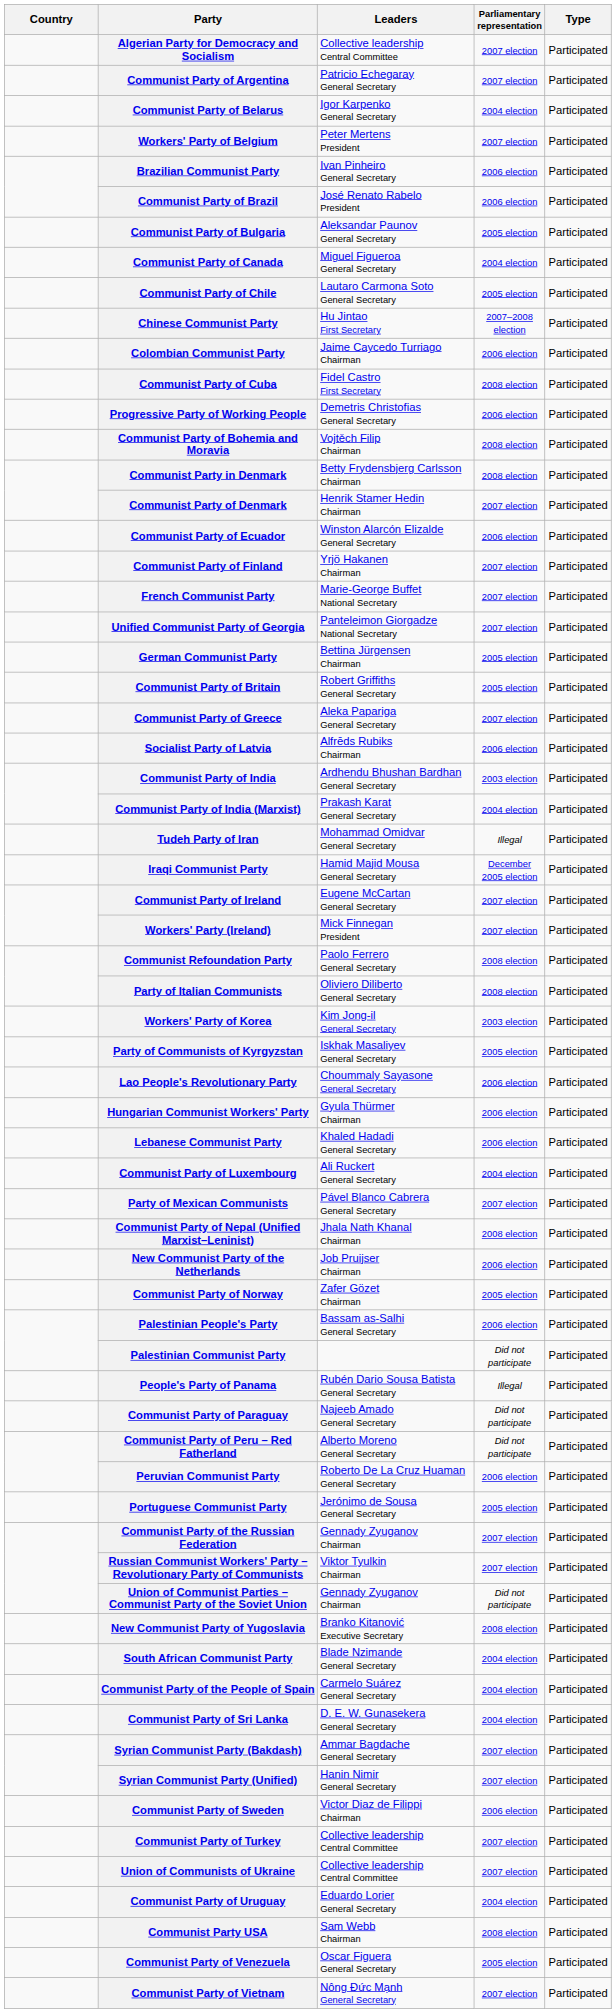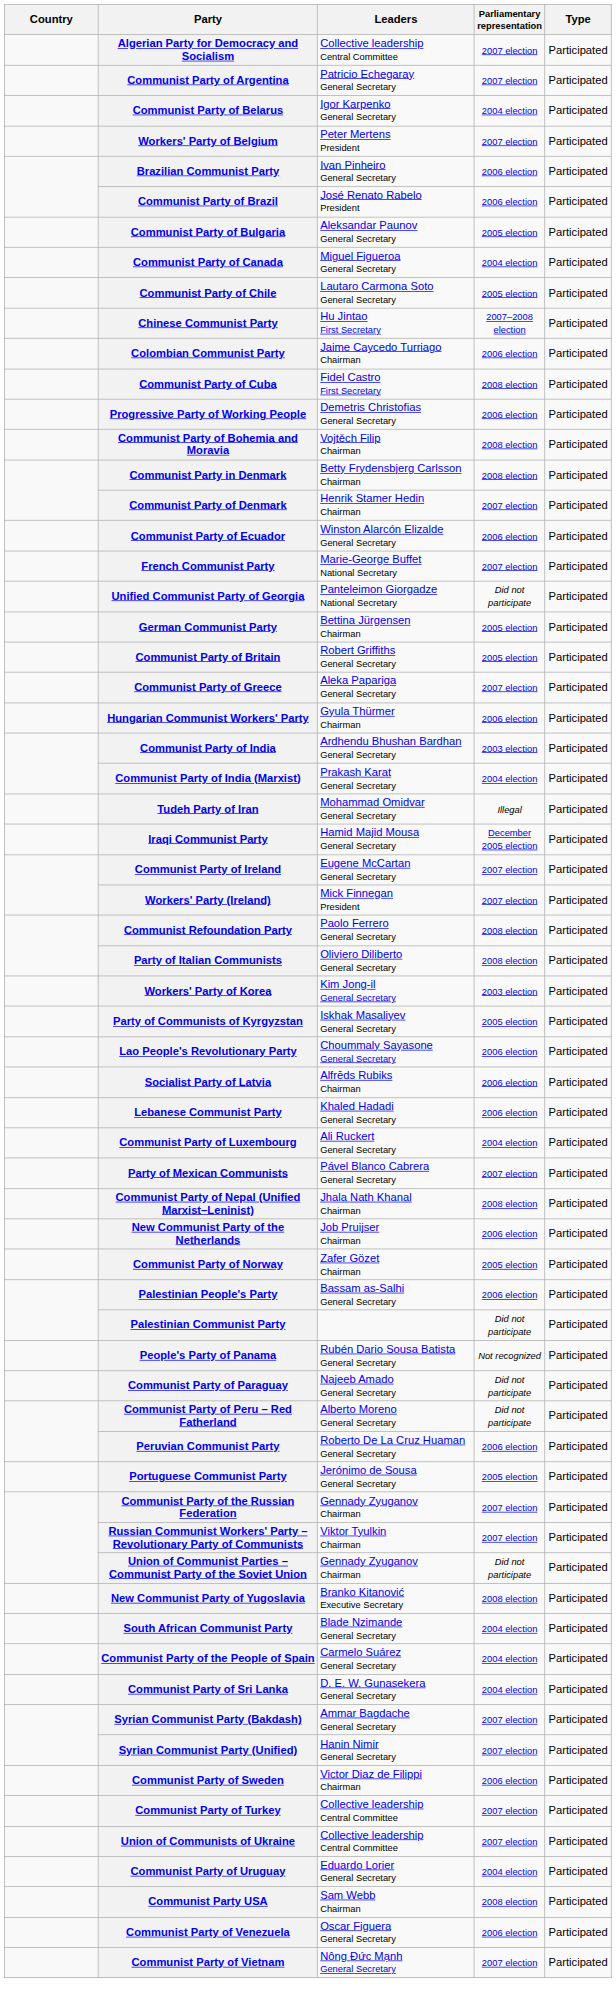 <table class="wikitable mw-collapsible mw-collapsed">
 <tr>
 <th width="15%" scope="col" class=unsortable>Country</th>
 <th width="35%" scope="col">Party</th>
 <th width="25%" scope="col" class=unsortable>Leaders</th>
 <th width="4%" scope="col"><small>Parliamentary<br>representation</small></th>
 <th width="10%" scope="col">Type</th>
 </tr>
 <tr>
 <td></td>
 <th scope="row"><a href='#'>Algerian Party for Democracy and Socialism</a></th>
 <td><a href='#'>Collective leadership</a><br><small>Central Committee</small></td>
 <td align="center"><small><a href='#'>2007 election</a></small></td>
 <td align="center">Participated</td>
 </tr>
 <tr>
 <td></td>
 <th scope="row"><a href='#'>Communist Party of Argentina</a></th>
 <td><a href='#'>Patricio Echegaray</a><br><small>General Secretary</small></td>
 <td align="center"><small><a href='#'>2007 election</a></small></td>
 <td align="center">Participated</td>
 </tr>
 <tr>
 <td></td>
 <th scope="row"><a href='#'>Communist Party of Belarus</a></th>
 <td><a href='#'>Igor Karpenko</a><br><small>General Secretary</small></td>
 <td align="center"><small><a href='#'>2004 election</a></small></td>
 <td align="center">Participated</td>
 </tr>
 <tr>
 <td></td>
 <th scope="row"><a href='#'>Workers' Party of Belgium</a></th>
 <td><a href='#'>Peter Mertens</a><br><small>President</small></td>
 <td align="center"><small><a href='#'>2007 election</a></small></td>
 <td align="center">Participated</td>
 </tr>
 <tr>
 <td rowspan="2"></td>
 <th scope="row"><a href='#'>Brazilian Communist Party</a></th>
 <td><a href='#'>Ivan Pinheiro</a><br><small>General Secretary</small></td>
 <td align="center"><small><a href='#'>2006 election</a></small></td>
 <td align="center">Participated</td>
 </tr>
 <tr>
 <th scope="row"><a href='#'>Communist Party of Brazil</a></th>
 <td><a href='#'>José Renato Rabelo</a><br><small>President</small></td>
 <td align="center"><small><a href='#'>2006 election</a></small></td>
 <td align="center">Participated</td>
 </tr>
 <tr>
 <td></td>
 <th scope="row"><a href='#'>Communist Party of Bulgaria</a></th>
 <td><a href='#'>Aleksandar Paunov</a><br><small>General Secretary</small></td>
 <td align="center"><small><a href='#'>2005 election</a></small></td>
 <td align="center">Participated</td>
 </tr>
 <tr>
 <td></td>
 <th scope="row"><a href='#'>Communist Party of Canada</a></th>
 <td><a href='#'>Miguel Figueroa</a><br><small>General Secretary</small></td>
 <td align="center"><small><a href='#'>2004 election</a></small></td>
 <td align="center">Participated</td>
 </tr>
 <tr>
 <td></td>
 <th scope="row"><a href='#'>Communist Party of Chile</a></th>
 <td><a href='#'>Lautaro Carmona Soto</a><br><small>General Secretary</small></td>
 <td align="center"><small><a href='#'>2005 election</a></small></td>
 <td align="center">Participated</td>
 </tr>
 <tr>
 <td></td>
 <th scope="row"><a href='#'>Chinese Communist Party</a></th>
 <td><a href='#'>Hu Jintao</a><br><small><a href='#'>First Secretary</a></small></td>
 <td align="center"><small><a href='#'>2007–2008 election</a></small></td>
 <td align="center">Participated</td>
 </tr>
 <tr>
 <td></td>
 <th scope="row"><a href='#'>Colombian Communist Party</a></th>
 <td><a href='#'>Jaime Caycedo Turriago</a><br><small>Chairman</small></td>
 <td align="center"><small><a href='#'>2006 election</a></small></td>
 <td align="center">Participated</td>
 </tr>
 <tr>
 <td></td>
 <th scope="row"><a href='#'>Communist Party of Cuba</a></th>
 <td><a href='#'>Fidel Castro</a><br><small><a href='#'>First Secretary</a></small></td>
 <td align="center"><small><a href='#'>2008 election</a></small></td>
 <td align="center">Participated</td>
 </tr>
 <tr>
 <td></td>
 <th scope="row"><a href='#'>Progressive Party of Working People</a></th>
 <td><a href='#'>Demetris Christofias</a><br><small>General Secretary</small></td>
 <td align="center"><small><a href='#'>2006 election</a></small></td>
 <td align="center">Participated</td>
 </tr>
 <tr>
 <td></td>
 <th scope="row"><a href='#'>Communist Party of Bohemia and Moravia</a></th>
 <td><a href='#'>Vojtěch Filip</a><br><small>Chairman</small></td>
 <td align="center"><small><a href='#'>2008 election</a></small></td>
 <td align="center">Participated</td>
 </tr>
 <tr>
 <td rowspan="2"></td>
 <th scope="row"><a href='#'>Communist Party in Denmark</a></th>
 <td><a href='#'>Betty Frydensbjerg Carlsson</a><br><small>Chairman</small></td>
 <td align="center"><small><a href='#'>2008 election</a></small></td>
 <td align="center">Participated</td>
 </tr>
 <tr>
 <th scope="row"><a href='#'>Communist Party of Denmark</a></th>
 <td><a href='#'>Henrik Stamer Hedin</a><br><small>Chairman</small></td>
 <td align="center"><small><a href='#'>2007 election</a></small></td>
 <td align="center">Participated</td>
 </tr>
 <tr>
 <td></td>
 <th scope="row"><a href='#'>Communist Party of Ecuador</a></th>
 <td><a href='#'>Winston Alarcón Elizalde</a><br><small>General Secretary</small></td>
 <td align="center"><small><a href='#'>2006 election</a></small></td>
 <td align="center">Participated</td>
 </tr>
 <tr>
 <td></td>
-<th scope="row"><a href='#'>Communist Party of Finland</a></th>
-<td><a href='#'>Yrjö Hakanen</a><br><small>Chairman</small></td>
-<td align="center"><small><a href='#'>2007 election</a></small></td>
-<td align="center">Participated</td>
-</tr>
-<tr>
-<td></td>
 <th scope="row"><a href='#'>French Communist Party</a></th>
 <td><a href='#'>Marie-George Buffet</a><br><small>National Secretary</small></td>
 <td align="center"><small><a href='#'>2007 election</a></small></td>
 <td align="center">Participated</td>
 </tr>
 <tr>
 <td></td>
 <th scope="row"><a href='#'>Unified Communist Party of Georgia</a></th>
 <td><a href='#'>Panteleimon Giorgadze</a><br><small>National Secretary</small></td>
-<td align="center"><small><a href='#'>2007 election</a></small></td>
+<td align="center"><small><em>Did not participate</em></small></td>
 <td align="center">Participated</td>
 </tr>
 <tr>
 <td></td>
 <th scope="row"><a href='#'>German Communist Party</a></th>
 <td><a href='#'>Bettina Jürgensen</a><br><small>Chairman</small></td>
 <td align="center"><small><a href='#'>2005 election</a></small></td>
 <td align="center">Participated</td>
 </tr>
 <tr>
 <td></td>
 <th scope="row"><a href='#'>Communist Party of Britain</a></th>
 <td><a href='#'>Robert Griffiths</a><br><small>General Secretary</small></td>
 <td align="center"><small><a href='#'>2005 election</a></small></td>
 <td align="center">Participated</td>
 </tr>
 <tr>
 <td></td>
 <th scope="row"><a href='#'>Communist Party of Greece</a></th>
 <td><a href='#'>Aleka Papariga</a><br><small>General Secretary</small></td>
 <td align="center"><small><a href='#'>2007 election</a></small></td>
 <td align="center">Participated</td>
 </tr>
 <tr>
 <td></td>
-<th scope="row"><a href='#'>Socialist Party of Latvia</a></th>
-<td><a href='#'>Alfrēds Rubiks</a><br><small>Chairman</small></td>
+<th scope="row"><a href='#'>Hungarian Communist Workers' Party</a></th>
+<td><a href='#'>Gyula Thürmer</a><br><small>Chairman</small></td>
 <td align="center"><small><a href='#'>2006 election</a></small></td>
 <td align="center">Participated</td>
 </tr>
 <tr>
 <td rowspan="2"></td>
 <th scope="row"><a href='#'>Communist Party of India</a></th>
 <td><a href='#'>Ardhendu Bhushan Bardhan</a><br><small>General Secretary</small></td>
 <td align="center"><small><a href='#'>2003 election</a></small></td>
 <td align="center">Participated</td>
 </tr>
 <tr>
 <th scope="row"><a href='#'>Communist Party of India (Marxist)</a></th>
 <td><a href='#'>Prakash Karat</a><br><small>General Secretary</small></td>
 <td align="center"><small><a href='#'>2004 election</a></small></td>
 <td align="center">Participated</td>
 </tr>
 <tr>
 <td></td>
 <th scope="row"><a href='#'>Tudeh Party of Iran</a></th>
 <td><a href='#'>Mohammad Omidvar</a><br><small>General Secretary</small></td>
 <td align="center"><small><em>Illegal</em></small></td>
 <td align="center">Participated</td>
 </tr>
 <tr>
 <td></td>
 <th scope="row"><a href='#'>Iraqi Communist Party</a></th>
 <td><a href='#'>Hamid Majid Mousa</a><br><small>General Secretary</small></td>
 <td align="center"><small><a href='#'>December 2005 election</a></small></td>
 <td align="center">Participated</td>
 </tr>
 <tr>
 <td rowspan="2"></td>
 <th scope="row"><a href='#'>Communist Party of Ireland</a></th>
 <td><a href='#'>Eugene McCartan</a><br><small>General Secretary</small></td>
 <td align="center"><small><a href='#'>2007 election</a></small></td>
 <td align="center">Participated</td>
 </tr>
 <tr>
 <th scope="row"><a href='#'>Workers' Party (Ireland)</a></th>
 <td><a href='#'>Mick Finnegan</a><br><small>President</small></td>
 <td align="center"><small><a href='#'>2007 election</a></small></td>
 <td align="center">Participated</td>
 </tr>
 <tr>
 <td rowspan="2"></td>
 <th scope="row"><a href='#'>Communist Refoundation Party</a></th>
 <td><a href='#'>Paolo Ferrero</a><br><small>General Secretary</small></td>
 <td align="center"><small><a href='#'>2008 election</a></small></td>
 <td align="center">Participated</td>
 </tr>
 <tr>
 <th scope="row"><a href='#'>Party of Italian Communists</a></th>
 <td><a href='#'>Oliviero Diliberto</a><br><small>General Secretary</small></td>
 <td align="center"><small><a href='#'>2008 election</a></small></td>
 <td align="center">Participated</td>
 </tr>
 <tr>
 <td></td>
 <th scope="row"><a href='#'>Workers' Party of Korea</a></th>
 <td><a href='#'>Kim Jong-il</a><br><small><a href='#'>General Secretary</a></small></td>
 <td align="center"><small><a href='#'>2003 election</a></small></td>
 <td align="center">Participated</td>
 </tr>
 <tr>
 <td></td>
 <th scope="row"><a href='#'>Party of Communists of Kyrgyzstan</a></th>
 <td><a href='#'>Iskhak Masaliyev</a><br><small>General Secretary</small></td>
 <td align="center"><small><a href='#'>2005 election</a></small></td>
 <td align="center">Participated</td>
 </tr>
 <tr>
 <td></td>
 <th scope="row"><a href='#'>Lao People's Revolutionary Party</a></th>
 <td><a href='#'>Choummaly Sayasone</a><br><small><a href='#'>General Secretary</a></small></td>
 <td align="center"><small><a href='#'>2006 election</a></small></td>
 <td align="center">Participated</td>
 </tr>
 <tr>
 <td></td>
-<th scope="row"><a href='#'>Hungarian Communist Workers' Party</a></th>
-<td><a href='#'>Gyula Thürmer</a><br><small>Chairman</small></td>
+<th scope="row"><a href='#'>Socialist Party of Latvia</a></th>
+<td><a href='#'>Alfrēds Rubiks</a><br><small>Chairman</small></td>
 <td align="center"><small><a href='#'>2006 election</a></small></td>
 <td align="center">Participated</td>
 </tr>
 <tr>
 <td></td>
 <th scope="row"><a href='#'>Lebanese Communist Party</a></th>
 <td><a href='#'>Khaled Hadadi</a><br><small>General Secretary</small></td>
 <td align="center"><small><a href='#'>2006 election</a></small></td>
 <td align="center">Participated</td>
 </tr>
 <tr>
 <td></td>
 <th scope="row"><a href='#'>Communist Party of Luxembourg</a></th>
 <td><a href='#'>Ali Ruckert</a><br><small>General Secretary</small></td>
 <td align="center"><small><a href='#'>2004 election</a></small></td>
 <td align="center">Participated</td>
 </tr>
 <tr>
 <td></td>
 <th scope="row"><a href='#'>Party of Mexican Communists</a></th>
 <td><a href='#'>Pável Blanco Cabrera</a><br><small>General Secretary</small></td>
 <td align="center"><small><a href='#'>2007 election</a></small></td>
 <td align="center">Participated</td>
 </tr>
 <tr>
 <td></td>
 <th scope="row"><a href='#'>Communist Party of Nepal (Unified Marxist–Leninist)</a></th>
 <td><a href='#'>Jhala Nath Khanal</a><br><small>Chairman</small></td>
 <td align="center"><small><a href='#'>2008 election</a></small></td>
 <td align="center">Participated</td>
 </tr>
 <tr>
 <td></td>
 <th scope="row"><a href='#'>New Communist Party of the Netherlands</a></th>
 <td><a href='#'>Job Pruijser</a><br><small>Chairman</small></td>
 <td align="center"><small><a href='#'>2006 election</a></small></td>
 <td align="center">Participated</td>
 </tr>
 <tr>
 <td></td>
 <th scope="row"><a href='#'>Communist Party of Norway</a></th>
 <td><a href='#'>Zafer Gözet</a><br><small>Chairman</small></td>
 <td align="center"><small><a href='#'>2005 election</a></small></td>
 <td align="center">Participated</td>
 </tr>
 <tr>
 <td rowspan="2"></td>
 <th scope="row"><a href='#'>Palestinian People's Party</a></th>
 <td><a href='#'>Bassam as-Salhi</a><br><small>General Secretary</small></td>
 <td align="center"><small><a href='#'>2006 election</a></small></td>
 <td align="center">Participated</td>
 </tr>
 <tr>
 <th scope="row"><a href='#'>Palestinian Communist Party</a></th>
 <td></td>
 <td align="center"><small><em>Did not participate</em></small></td>
 <td align="center">Participated</td>
 </tr>
 <tr>
 <td></td>
 <th scope="row"><a href='#'>People's Party of Panama</a></th>
 <td><a href='#'>Rubén Dario Sousa Batista</a><br><small>General Secretary</small></td>
-<td align="center"><small><em>Illegal</em></small></td>
+<td align="center"><small><em>Not recognized</em></small></td>
 <td align="center">Participated</td>
 </tr>
 <tr>
 <td></td>
 <th scope="row"><a href='#'>Communist Party of Paraguay</a></th>
 <td><a href='#'>Najeeb Amado</a><br><small>General Secretary</small></td>
 <td align="center"><small><em>Did not participate</em></small></td>
 <td align="center">Participated</td>
 </tr>
 <tr>
 <td rowspan="2"></td>
 <th scope="row"><a href='#'>Communist Party of Peru – Red Fatherland</a></th>
 <td><a href='#'>Alberto Moreno</a><br><small>General Secretary</small></td>
 <td align="center"><small><em>Did not participate</em></small></td>
 <td align="center">Participated</td>
 </tr>
 <tr>
 <th scope="row"><a href='#'>Peruvian Communist Party</a></th>
 <td><a href='#'>Roberto De La Cruz Huaman</a><br><small>General Secretary</small></td>
 <td align="center"><small><a href='#'>2006 election</a></small></td>
 <td align="center">Participated</td>
 </tr>
 <tr>
 <td></td>
 <th scope="row"><a href='#'>Portuguese Communist Party</a></th>
 <td><a href='#'>Jerónimo de Sousa</a><br><small>General Secretary</small></td>
 <td align="center"><small><a href='#'>2005 election</a></small></td>
 <td align="center">Participated</td>
 </tr>
 <tr>
 <td rowspan="3"></td>
 <th scope="row"><a href='#'>Communist Party of the Russian Federation</a></th>
 <td><a href='#'>Gennady Zyuganov</a><br><small>Chairman</small></td>
 <td align="center"><small><a href='#'>2007 election</a></small></td>
 <td align="center">Participated</td>
 </tr>
 <tr>
 <th scope="row"><a href='#'>Russian Communist Workers' Party – Revolutionary Party of Communists</a></th>
 <td><a href='#'>Viktor Tyulkin</a><br><small>Chairman</small></td>
 <td align="center"><small><a href='#'>2007 election</a></small></td>
 <td align="center">Participated</td>
 </tr>
 <tr>
 <th scope="row"><a href='#'>Union of Communist Parties – Communist Party of the Soviet Union</a></th>
 <td><a href='#'>Gennady Zyuganov</a><br><small>Chairman</small></td>
 <td align="center"><small><em>Did not participate</em></small></td>
 <td align="center">Participated</td>
 </tr>
 <tr>
 <td></td>
 <th scope="row"><a href='#'>New Communist Party of Yugoslavia</a></th>
 <td><a href='#'>Branko Kitanović</a><br><small>Executive Secretary</small></td>
 <td align="center"><small><a href='#'>2008 election</a></small></td>
 <td align="center">Participated</td>
 </tr>
 <tr>
 <td></td>
 <th scope="row"><a href='#'>South African Communist Party</a></th>
 <td><a href='#'>Blade Nzimande</a><br><small>General Secretary</small></td>
 <td align="center"><small><a href='#'>2004 election</a></small></td>
 <td align="center">Participated</td>
 </tr>
 <tr>
 <td></td>
 <th scope="row"><a href='#'>Communist Party of the People of Spain</a></th>
 <td><a href='#'>Carmelo Suárez</a><br><small>General Secretary</small></td>
 <td align="center"><small><a href='#'>2004 election</a></small></td>
 <td align="center">Participated</td>
 </tr>
 <tr>
 <td></td>
 <th scope="row"><a href='#'>Communist Party of Sri Lanka</a></th>
 <td><a href='#'>D. E. W. Gunasekera</a><br><small>General Secretary</small></td>
 <td align="center"><small><a href='#'>2004 election</a></small></td>
 <td align="center">Participated</td>
 </tr>
 <tr>
 <td rowspan="2"></td>
 <th scope="row"><a href='#'>Syrian Communist Party (Bakdash)</a></th>
 <td><a href='#'>Ammar Bagdache</a><br><small>General Secretary</small></td>
 <td align="center"><small><a href='#'>2007 election</a></small></td>
 <td align="center">Participated</td>
 </tr>
 <tr>
 <th scope="row"><a href='#'>Syrian Communist Party (Unified)</a></th>
 <td><a href='#'>Hanin Nimir</a><br><small>General Secretary</small></td>
 <td align="center"><small><a href='#'>2007 election</a></small></td>
 <td align="center">Participated</td>
 </tr>
 <tr>
 <td></td>
 <th scope="row"><a href='#'>Communist Party of Sweden</a></th>
 <td><a href='#'>Victor Diaz de Filippi</a><br><small>Chairman</small></td>
 <td align="center"><small><a href='#'>2006 election</a></small></td>
 <td align="center">Participated</td>
 </tr>
 <tr>
 <td></td>
 <th scope="row"><a href='#'>Communist Party of Turkey</a></th>
 <td><a href='#'>Collective leadership</a><br><small>Central Committee</small></td>
 <td align="center"><small><a href='#'>2007 election</a></small></td>
 <td align="center">Participated</td>
 </tr>
 <tr>
 <td></td>
 <th scope="row"><a href='#'>Union of Communists of Ukraine</a></th>
 <td><a href='#'>Collective leadership</a><br><small>Central Committee</small></td>
 <td align="center"><small><a href='#'>2007 election</a></small></td>
 <td align="center">Participated</td>
 </tr>
 <tr>
 <td></td>
 <th scope="row"><a href='#'>Communist Party of Uruguay</a></th>
 <td><a href='#'>Eduardo Lorier</a><br><small>General Secretary</small></td>
 <td align="center"><small><a href='#'>2004 election</a></small></td>
 <td align="center">Participated</td>
 </tr>
 <tr>
 <td></td>
 <th scope="row"><a href='#'>Communist Party USA</a></th>
 <td><a href='#'>Sam Webb</a><br><small>Chairman</small></td>
 <td align="center"><small><a href='#'>2008 election</a></small></td>
 <td align="center">Participated</td>
 </tr>
 <tr>
 <td></td>
 <th scope="row"><a href='#'>Communist Party of Venezuela</a></th>
 <td><a href='#'>Oscar Figuera</a><br><small>General Secretary</small></td>
-<td align="center"><small><a href='#'>2005 election</a></small></td>
+<td align="center"><small><a href='#'>2006 election</a></small></td>
 <td align="center">Participated</td>
 </tr>
 <tr>
 <td></td>
 <th scope="row"><a href='#'>Communist Party of Vietnam</a></th>
 <td><a href='#'>Nông Đức Mạnh</a><br><small><a href='#'>General Secretary</a></small></td>
 <td align="center"><small><a href='#'>2007 election</a></small></td>
 <td align="center">Participated</td>
 </tr>
 </table>
